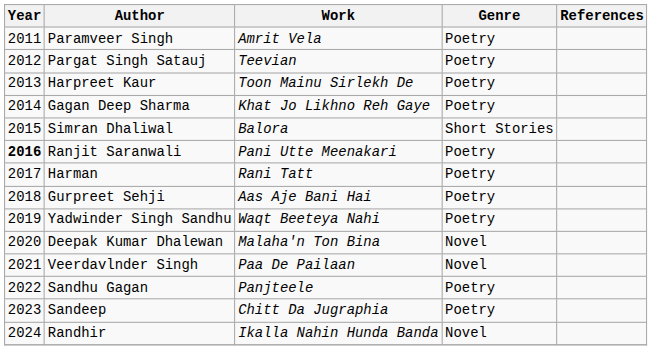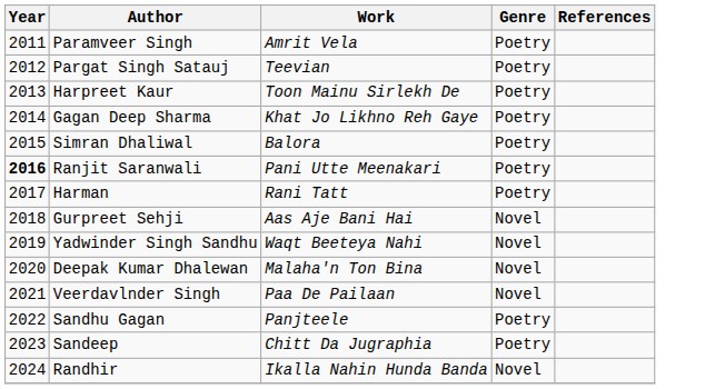 <table class="wikitable">
 <tr>
 <th>Year</th>
 <th>Author</th>
 <th>Work</th>
 <th>Genre</th>
 <th class="unsortable">References</th>
 </tr>
 <tr>
 <td>2011</td>
 <td>Paramveer Singh</td>
 <td><em>Amrit Vela</em></td>
 <td>Poetry</td>
 <td></td>
 </tr>
 <tr>
 <td>2012</td>
 <td>Pargat Singh Satauj</td>
 <td><em>Teevian</em></td>
 <td>Poetry</td>
 <td></td>
 </tr>
 <tr>
 <td>2013</td>
 <td>Harpreet Kaur</td>
 <td><em>Toon Mainu Sirlekh De</em></td>
 <td>Poetry</td>
 <td></td>
 </tr>
 <tr>
 <td>2014</td>
 <td>Gagan Deep Sharma</td>
 <td><em>Khat Jo Likhno Reh Gaye</em></td>
 <td>Poetry</td>
 <td></td>
 </tr>
 <tr>
 <td>2015</td>
 <td>Simran Dhaliwal</td>
 <td><em>Balora</em></td>
-<td>Short Stories</td>
+<td>Poetry</td>
 <td></td>
 </tr>
 <tr>
 <td><strong>2016</strong></td>
 <td>Ranjit Saranwali</td>
 <td><em>Pani Utte Meenakari</em></td>
 <td>Poetry</td>
 <td></td>
 </tr>
 <tr>
 <td>2017</td>
 <td>Harman</td>
 <td><em>Rani Tatt</em></td>
 <td>Poetry</td>
 <td></td>
 </tr>
 <tr>
 <td>2018</td>
 <td>Gurpreet Sehji</td>
 <td><em>Aas Aje Bani Hai</em></td>
-<td>Poetry</td>
+<td>Novel</td>
 <td></td>
 </tr>
 <tr>
 <td>2019</td>
 <td>Yadwinder Singh Sandhu</td>
 <td><em>Waqt Beeteya Nahi</em></td>
-<td>Poetry</td>
+<td>Novel</td>
 <td></td>
 </tr>
 <tr>
 <td>2020</td>
 <td>Deepak Kumar Dhalewan</td>
 <td><em>Malaha'n Ton Bina</em></td>
 <td>Novel</td>
 <td></td>
 </tr>
 <tr>
 <td>2021</td>
 <td>Veerdavlnder Singh</td>
 <td><em>Paa De Pailaan</em></td>
 <td>Novel</td>
 <td></td>
 </tr>
 <tr>
 <td>2022</td>
 <td>Sandhu Gagan</td>
 <td><em>Panjteele</em></td>
 <td>Poetry</td>
 <td></td>
 </tr>
 <tr>
 <td>2023</td>
 <td>Sandeep</td>
 <td><em>Chitt Da Jugraphia</em></td>
 <td>Poetry</td>
 <td></td>
 </tr>
 <tr>
 <td>2024</td>
 <td>Randhir</td>
 <td><em>Ikalla Nahin Hunda Banda</em></td>
 <td>Novel</td>
 <td></td>
 </tr>
 <tr>
 </tr>
 </table>
